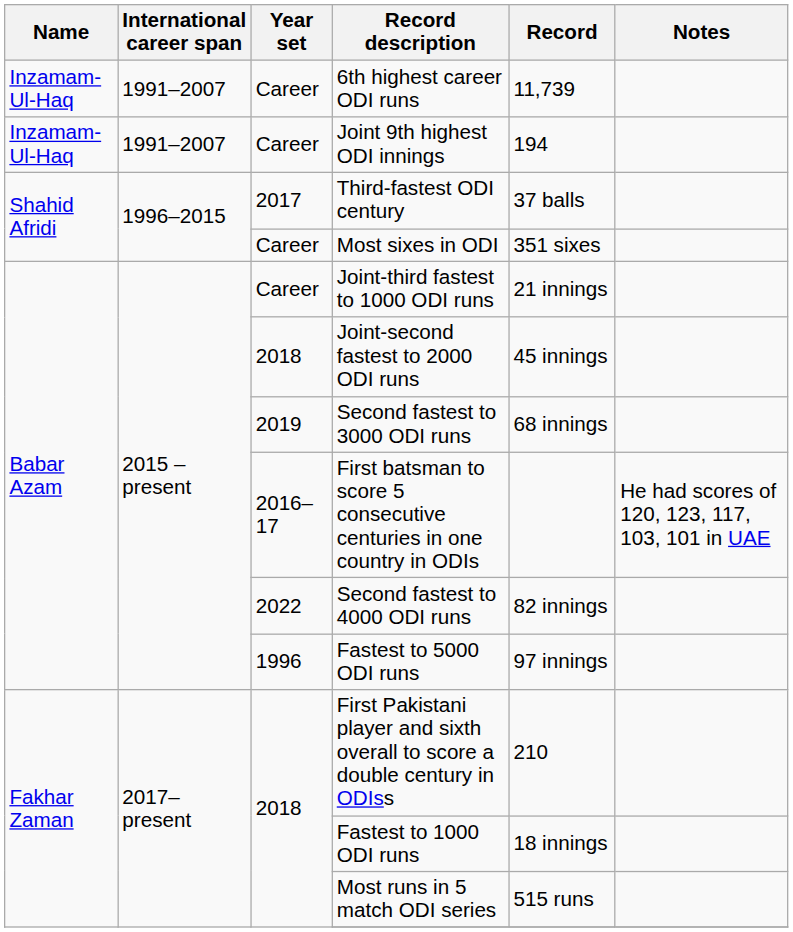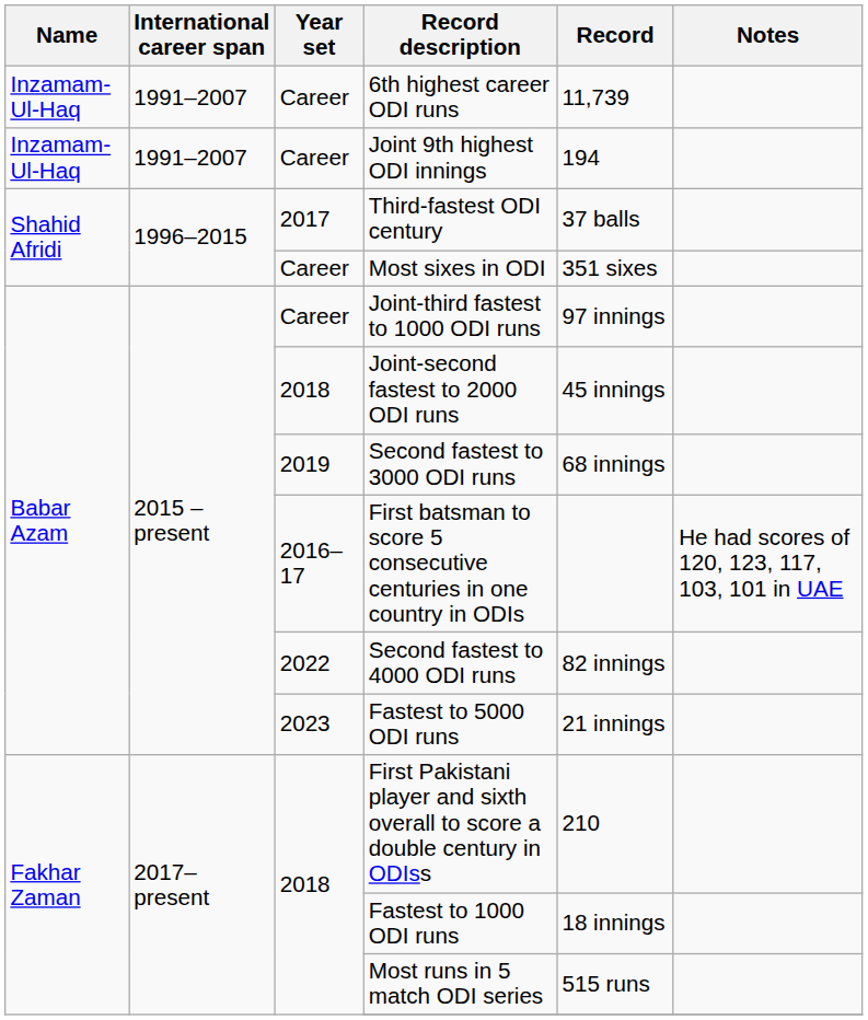 <table class="wikitable">
 <tr>
 <th scope="col" style="width:100px;">Name</th>
 <th scope="col" style="width:90px;">International career span</th>
 <th scope="col" style="width:70px;">Year set</th>
 <th scope="col" style="width:225px;">Record description</th>
 <th scope="col" style="width:120px;">Record</th>
 <th scope="col" style="width:300px;">Notes</th>
 </tr>
 <tr>
 <td><a href='#'>Inzamam-Ul-Haq</a></td>
 <td>1991–2007</td>
 <td>Career</td>
 <td>6th highest career ODI runs</td>
 <td>11,739</td>
 <td></td>
 </tr>
 <tr>
 <td><a href='#'>Inzamam-Ul-Haq</a></td>
 <td>1991–2007</td>
 <td>Career</td>
 <td>Joint 9th highest ODI innings</td>
 <td>194</td>
 <td></td>
 </tr>
 <tr>
 <td rowspan="2"><a href='#'>Shahid Afridi</a></td>
 <td rowspan="2">1996–2015</td>
 <td>2017</td>
 <td>Third-fastest ODI century</td>
 <td>37 balls</td>
 <td></td>
 </tr>
 <tr>
 <td>Career</td>
 <td>Most sixes in ODI</td>
 <td>351 sixes</td>
 <td></td>
 </tr>
 <tr>
 <td rowspan="6"><a href='#'>Babar Azam</a></td>
 <td rowspan="6">2015 – present</td>
 <td>Career</td>
 <td>Joint-third fastest to 1000 ODI runs</td>
-<td>21 innings</td>
+<td>97 innings</td>
 <td></td>
 </tr>
 <tr>
 <td>2018</td>
 <td>Joint-second fastest to 2000 ODI runs</td>
 <td>45 innings</td>
 <td></td>
 </tr>
 <tr>
 <td>2019</td>
 <td>Second fastest to 3000 ODI runs</td>
 <td>68 innings</td>
 <td></td>
 </tr>
 <tr>
 <td>2016–17</td>
 <td>First batsman to score 5 consecutive centuries in one country in ODIs</td>
 <td></td>
 <td>He had scores of 120, 123, 117, 103, 101 in <a href='#'>UAE</a></td>
 </tr>
 <tr>
 <td>2022</td>
 <td>Second fastest to 4000 ODI runs</td>
 <td>82 innings</td>
 <td></td>
 </tr>
 <tr>
-<td>1996</td>
+<td>2023</td>
 <td>Fastest to 5000 ODI runs</td>
-<td>97 innings</td>
+<td>21 innings</td>
 <td></td>
 </tr>
 <tr>
 <td rowspan="4"><a href='#'>Fakhar Zaman</a></td>
 <td rowspan="4">2017–present</td>
 <td rowspan="4">2018</td>
 <td>First Pakistani player and sixth overall to score a double century in <a href='#'>ODIs</a>s</td>
 <td>210</td>
 <td></td>
 </tr>
 <tr>
 <td>Fastest to 1000 ODI runs</td>
 <td>18 innings</td>
 <td></td>
 </tr>
 <tr>
 <td>Most runs in 5 match ODI series</td>
 <td>515 runs</td>
 <td></td>
 </tr>
 <tr>
 </tr>
 </table>
